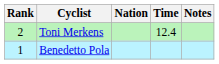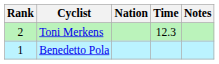 <table class="wikitable sortable" style="text-align:center">
 <tr>
 <th>Rank</th>
 <th>Cyclist</th>
 <th>Nation</th>
 <th>Time</th>
 <th>Notes</th>
 </tr>
 <tr style="background:#bbf3bb;">
 <td>2</td>
 <td align=left><a href='#'>Toni Merkens</a></td>
 <td align=left></td>
-<td>12.4</td>
+<td>12.3</td>
 <td></td>
 </tr>
 <tr bgcolor=bbf3ff>
 <td>1</td>
 <td align=left><a href='#'>Benedetto Pola</a></td>
 <td align=left></td>
 <td></td>
 <td></td>
 </tr>
 </table>
